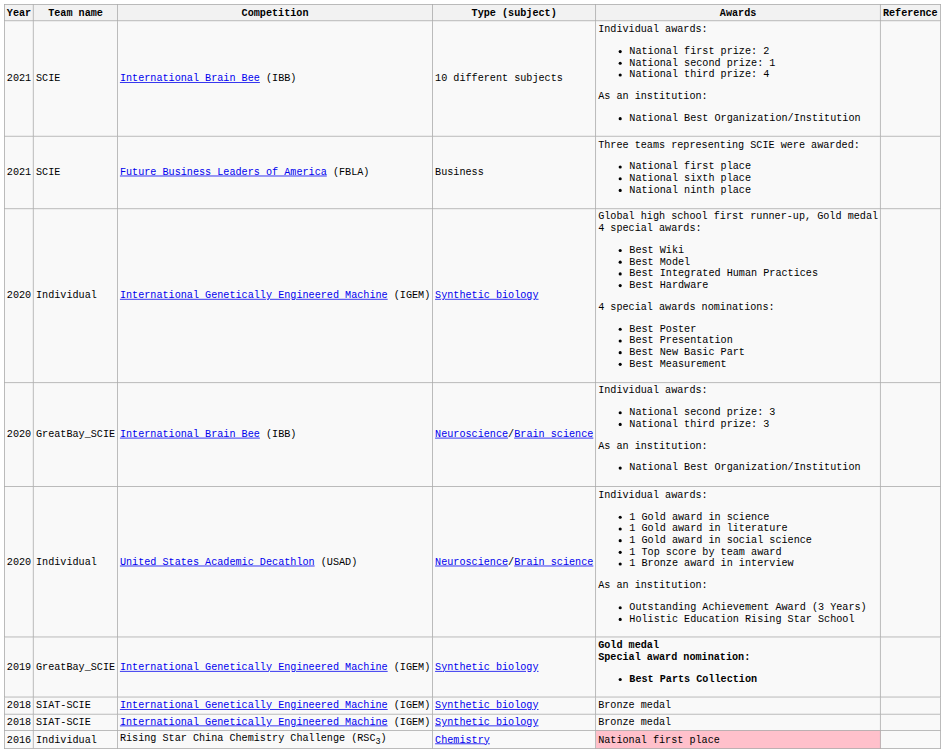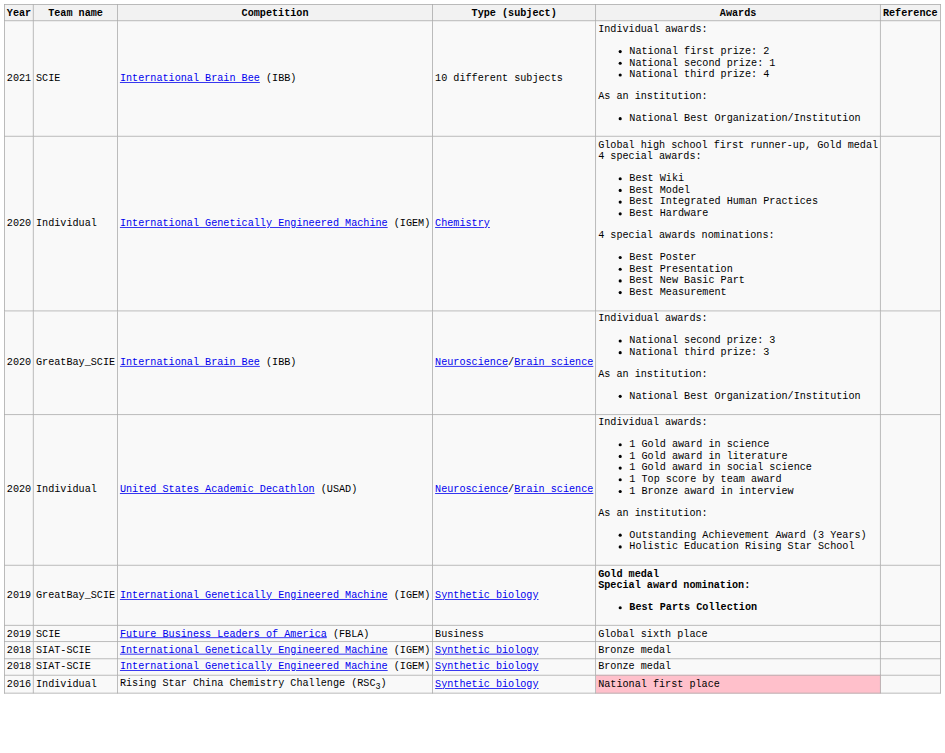 <table class="wikitable sortable">
 <tr>
 <th>Year</th>
 <th>Team name</th>
 <th>Competition</th>
 <th>Type (subject)</th>
 <th>Awards</th>
 <th>Reference</th>
 </tr>
 <tr>
 <td>2021</td>
 <td>SCIE</td>
 <td><a href='#'>International Brain Bee</a> (IBB)</td>
 <td>10 different subjects</td>
 <td>Individual awards:<br><ul><li>National first prize: 2</li><li>National second prize: 1</li><li>National third prize: 4</li></ul>As an institution:<ul><li>National Best Organization/Institution</li></ul></td>
 <td></td>
 </tr>
 <tr>
-<td>2021</td>
-<td>SCIE</td>
-<td><a href='#'>Future Business Leaders of America</a> (FBLA)</td>
-<td>Business</td>
-<td>Three teams representing SCIE were awarded:<br><ul><li>National first place</li><li>National sixth place</li><li>National ninth place</li></ul></td>
-<td></td>
-</tr>
-<tr>
 <td>2020</td>
 <td>Individual</td>
 <td><a href='#'>International Genetically Engineered Machine</a> (IGEM)</td>
-<td><a href='#'>Synthetic biology</a></td>
+<td><a href='#'>Chemistry</a></td>
 <td>Global high school first runner-up, Gold medal<br>4 special awards:<ul><li>Best Wiki</li><li>Best Model</li><li>Best Integrated Human Practices</li><li>Best Hardware</li></ul>4 special awards nominations:<ul><li>Best Poster</li><li>Best Presentation</li><li>Best New Basic Part</li><li>Best Measurement</li></ul></td>
 <td></td>
 </tr>
 <tr>
 <td>2020</td>
 <td>GreatBay_SCIE</td>
 <td><a href='#'>International Brain Bee</a> (IBB)</td>
 <td><a href='#'>Neuroscience</a>/<a href='#'>Brain science</a></td>
 <td>Individual awards:<br><ul><li>National second prize: 3</li><li>National third prize: 3</li></ul>As an institution:<ul><li>National Best Organization/Institution</li></ul></td>
 <td></td>
 </tr>
 <tr>
 <td>2020</td>
 <td>Individual</td>
 <td><a href='#'>United States Academic Decathlon</a> (USAD)</td>
 <td><a href='#'>Neuroscience</a>/<a href='#'>Brain science</a></td>
 <td>Individual awards:<br><ul><li>1 Gold award in science</li><li>1 Gold award in literature</li><li>1 Gold award in social science</li><li>1 Top score by team award</li><li>1 Bronze award in interview</li></ul>As an institution:<ul><li>Outstanding Achievement Award (3 Years)</li><li>Holistic Education Rising Star School</li></ul></td>
 <td></td>
 </tr>
 <tr>
 <td>2019</td>
 <td>GreatBay_SCIE</td>
 <td><a href='#'>International Genetically Engineered Machine</a> (IGEM)</td>
 <td><a href='#'>Synthetic biology</a></td>
 <td><strong>Gold medal<br>Special award nomination:<ul><li>Best Parts Collection</li></ul></strong></td>
 <td></td>
 </tr>
 <tr>
+<td>2019</td>
+<td>SCIE</td>
+<td><a href='#'>Future Business Leaders of America</a> (FBLA)</td>
+<td>Business</td>
+<td>Global sixth place</td>
+<td></td>
+</tr>
+<tr>
 <td>2018</td>
 <td>SIAT-SCIE</td>
 <td><a href='#'>International Genetically Engineered Machine</a> (IGEM)</td>
 <td><a href='#'>Synthetic biology</a></td>
 <td>Bronze medal</td>
 <td></td>
 </tr>
 <tr>
 <td>2018</td>
 <td>SIAT-SCIE</td>
 <td><a href='#'>International Genetically Engineered Machine</a> (IGEM)</td>
 <td><a href='#'>Synthetic biology</a></td>
 <td>Bronze medal</td>
 <td></td>
 </tr>
 <tr>
 <td>2016</td>
 <td>Individual</td>
 <td>Rising Star China Chemistry Challenge (RSC<sub>3</sub>)</td>
-<td><a href='#'>Chemistry</a></td>
+<td><a href='#'>Synthetic biology</a></td>
 <td style="background: pink;">National first place</td>
 <td></td>
 </tr>
 </table>
